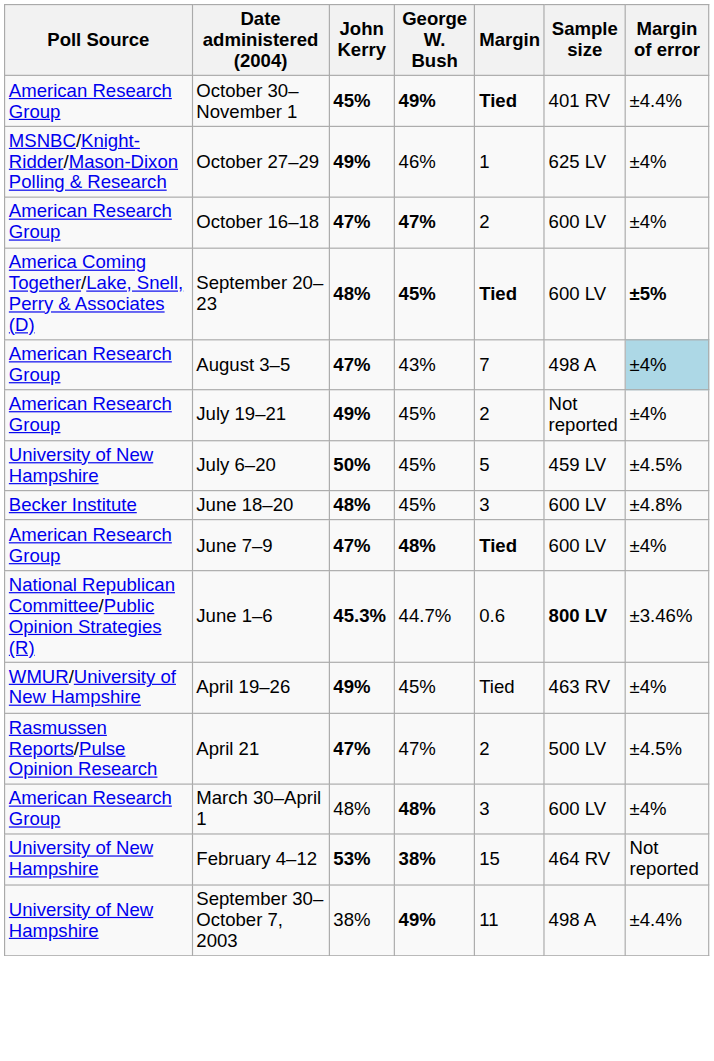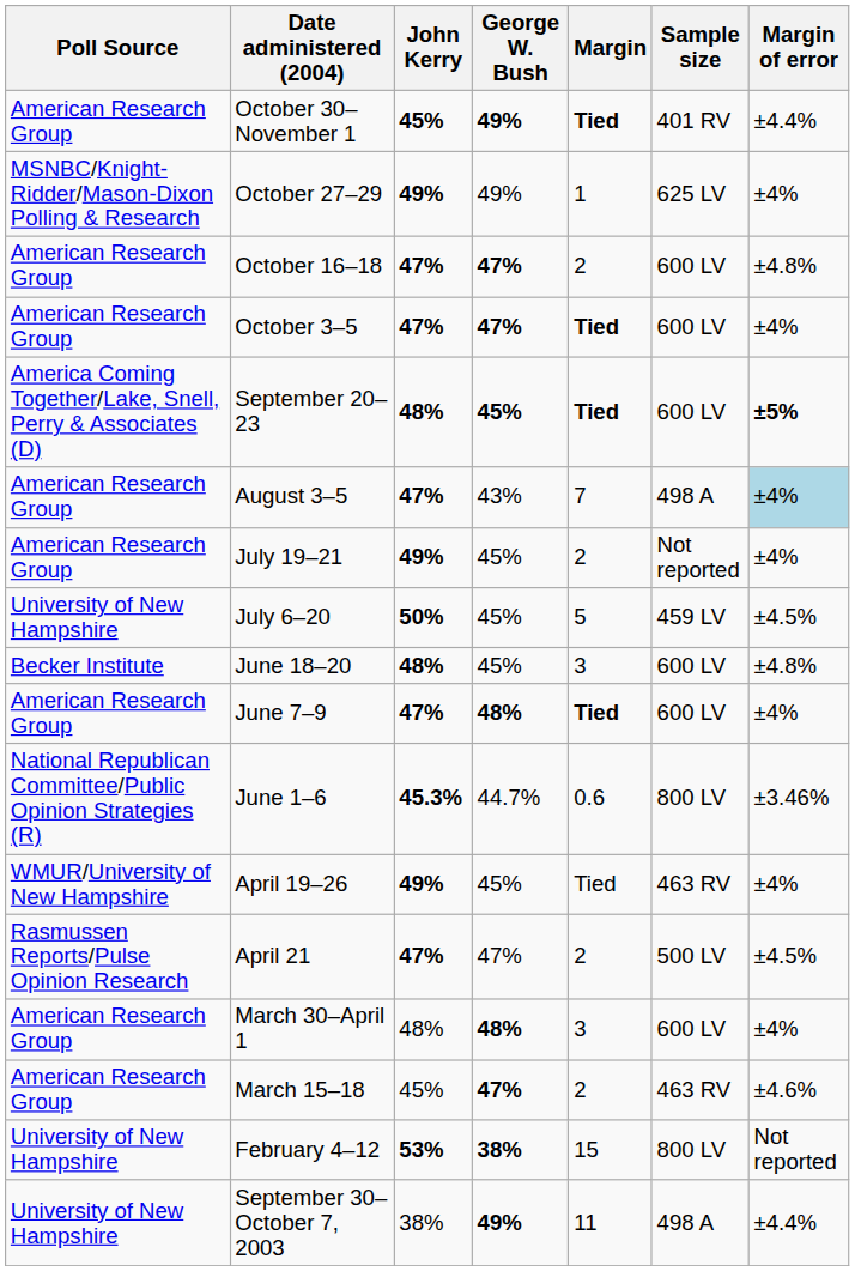 <table class="wikitable">
 <tr>
 <th>Poll Source</th>
 <th>Date administered (2004)</th>
 <th>John Kerry</th>
 <th>George W. Bush</th>
 <th>Margin</th>
 <th>Sample size</th>
 <th>Margin of error</th>
 </tr>
 <tr>
 <td><a href='#'>American Research Group</a></td>
 <td>October 30–November 1</td>
 <td><strong>45%</strong></td>
 <td><strong>49%</strong></td>
 <td><strong>Tied</strong></td>
 <td>401 RV</td>
 <td>±4.4%</td>
 </tr>
 <tr>
 <td><a href='#'>MSNBC</a>/<a href='#'>Knight-Ridder</a>/<a href='#'>Mason-Dixon Polling & Research</a></td>
 <td>October 27–29</td>
 <td><strong>49%</strong></td>
-<td>46%</td>
+<td>49%</td>
 <td>1</td>
 <td>625 LV</td>
 <td>±4%</td>
 </tr>
 <tr>
 <td><a href='#'>American Research Group</a></td>
 <td>October 16–18</td>
 <td><strong>47%</strong></td>
 <td><strong>47%</strong></td>
 <td>2</td>
+<td>600 LV</td>
+<td>±4.8%</td>
+</tr>
+<tr>
+<td><a href='#'>American Research Group</a></td>
+<td>October 3–5</td>
+<td><strong>47%</strong></td>
+<td><strong>47%</strong></td>
+<td><strong>Tied</strong></td>
 <td>600 LV</td>
 <td>±4%</td>
 </tr>
 <tr>
 <td><a href='#'>America Coming Together</a>/<a href='#'>Lake, Snell, Perry & Associates (D)</a></td>
 <td>September 20–23</td>
 <td><strong>48%</strong></td>
 <td><strong>45%</strong></td>
 <td><strong>Tied</strong></td>
 <td>600 LV</td>
 <td><strong>±5%</strong></td>
 </tr>
 <tr>
 <td><a href='#'>American Research Group</a></td>
 <td>August 3–5</td>
 <td><strong>47%</strong></td>
 <td>43%</td>
 <td>7</td>
 <td>498 A</td>
 <td style="background: lightblue;">±4%</td>
 </tr>
 <tr>
 <td><a href='#'>American Research Group</a></td>
 <td>July 19–21</td>
 <td><strong>49%</strong></td>
 <td>45%</td>
 <td>2</td>
 <td>Not reported</td>
 <td>±4%</td>
 </tr>
 <tr>
 <td><a href='#'>University of New Hampshire</a></td>
 <td>July 6–20</td>
 <td><strong>50%</strong></td>
 <td>45%</td>
 <td>5</td>
 <td>459 LV</td>
 <td>±4.5%</td>
 </tr>
 <tr>
 <td><a href='#'>Becker Institute</a></td>
 <td>June 18–20</td>
 <td><strong>48%</strong></td>
 <td>45%</td>
 <td>3</td>
 <td>600 LV</td>
 <td>±4.8%</td>
 </tr>
 <tr>
 <td><a href='#'>American Research Group</a></td>
 <td>June 7–9</td>
 <td><strong>47%</strong></td>
 <td><strong>48%</strong></td>
 <td><strong>Tied</strong></td>
 <td>600 LV</td>
 <td>±4%</td>
 </tr>
 <tr>
 <td><a href='#'>National Republican Committee</a>/<a href='#'>Public Opinion Strategies (R)</a></td>
 <td>June 1–6</td>
 <td><strong>45.3%</strong></td>
 <td>44.7%</td>
 <td>0.6</td>
-<td><strong>800 LV</strong></td>
+<td>800 LV</td>
 <td>±3.46%</td>
 </tr>
 <tr>
 <td><a href='#'>WMUR</a>/<a href='#'>University of New Hampshire</a></td>
 <td>April 19–26</td>
 <td><strong>49%</strong></td>
 <td>45%</td>
 <td>Tied</td>
 <td>463 RV</td>
 <td>±4%</td>
 </tr>
 <tr>
 <td><a href='#'>Rasmussen Reports</a>/<a href='#'>Pulse Opinion Research</a></td>
 <td>April 21</td>
 <td><strong>47%</strong></td>
 <td>47%</td>
 <td>2</td>
 <td>500 LV</td>
 <td>±4.5%</td>
 </tr>
 <tr>
 <td><a href='#'>American Research Group</a></td>
 <td>March 30–April 1</td>
 <td>48%</td>
 <td><strong>48%</strong></td>
 <td>3</td>
 <td>600 LV</td>
 <td>±4%</td>
 </tr>
 <tr>
+<td><a href='#'>American Research Group</a></td>
+<td>March 15–18</td>
+<td>45%</td>
+<td><strong>47%</strong></td>
+<td>2</td>
+<td>463 RV</td>
+<td>±4.6%</td>
+</tr>
+<tr>
 <td><a href='#'>University of New Hampshire</a></td>
 <td>February 4–12</td>
 <td><strong>53%</strong></td>
 <td><strong>38%</strong></td>
 <td>15</td>
-<td>464 RV</td>
+<td>800 LV</td>
 <td>Not reported</td>
 </tr>
 <tr>
 <td><a href='#'>University of New Hampshire</a></td>
 <td>September 30–October 7, 2003</td>
 <td>38%</td>
 <td><strong>49%</strong></td>
 <td>11</td>
 <td>498 A</td>
 <td>±4.4%</td>
 </tr>
 </table>
